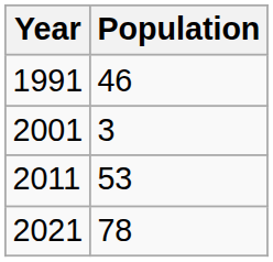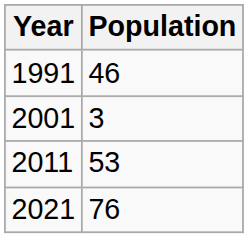 <table class="wikitable">
 <tr>
 <th>Year</th>
 <th>Population</th>
 </tr>
 <tr>
 <td>1991</td>
 <td>46</td>
 </tr>
 <tr>
 <td>2001</td>
 <td>3</td>
 </tr>
 <tr>
 <td>2011</td>
 <td>53</td>
 </tr>
 <tr>
 <td>2021</td>
-<td>78</td>
+<td>76</td>
 </tr>
 </table>
